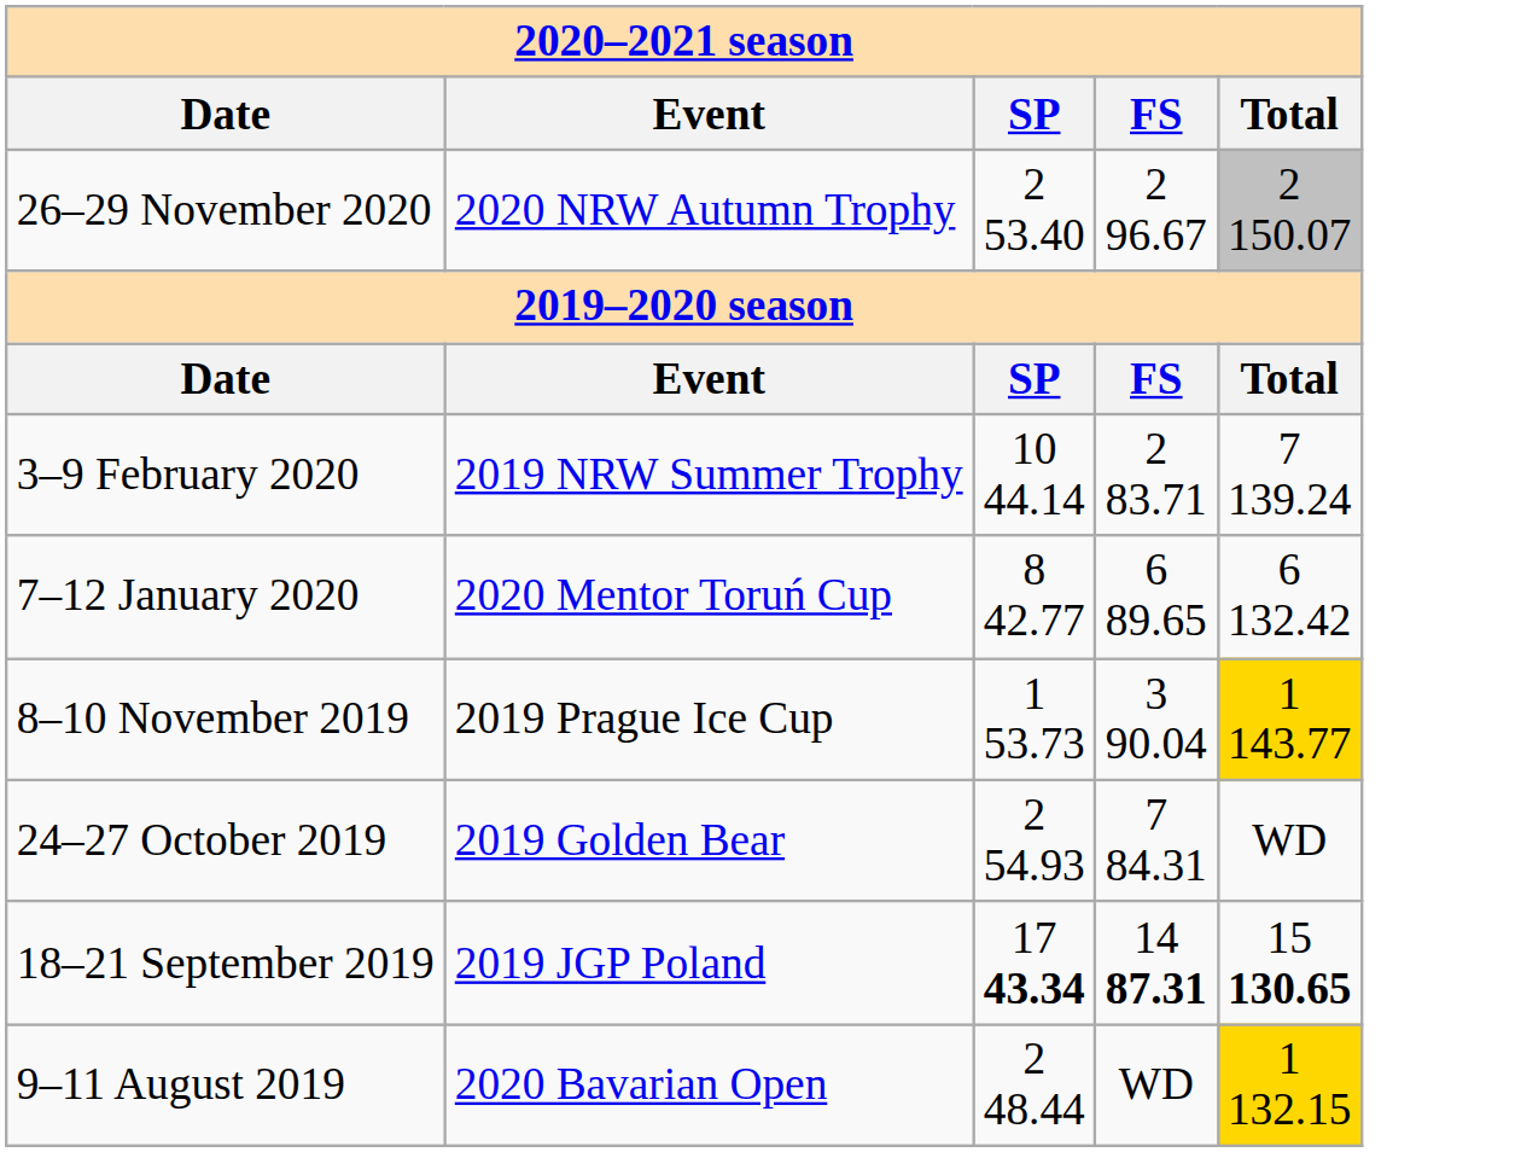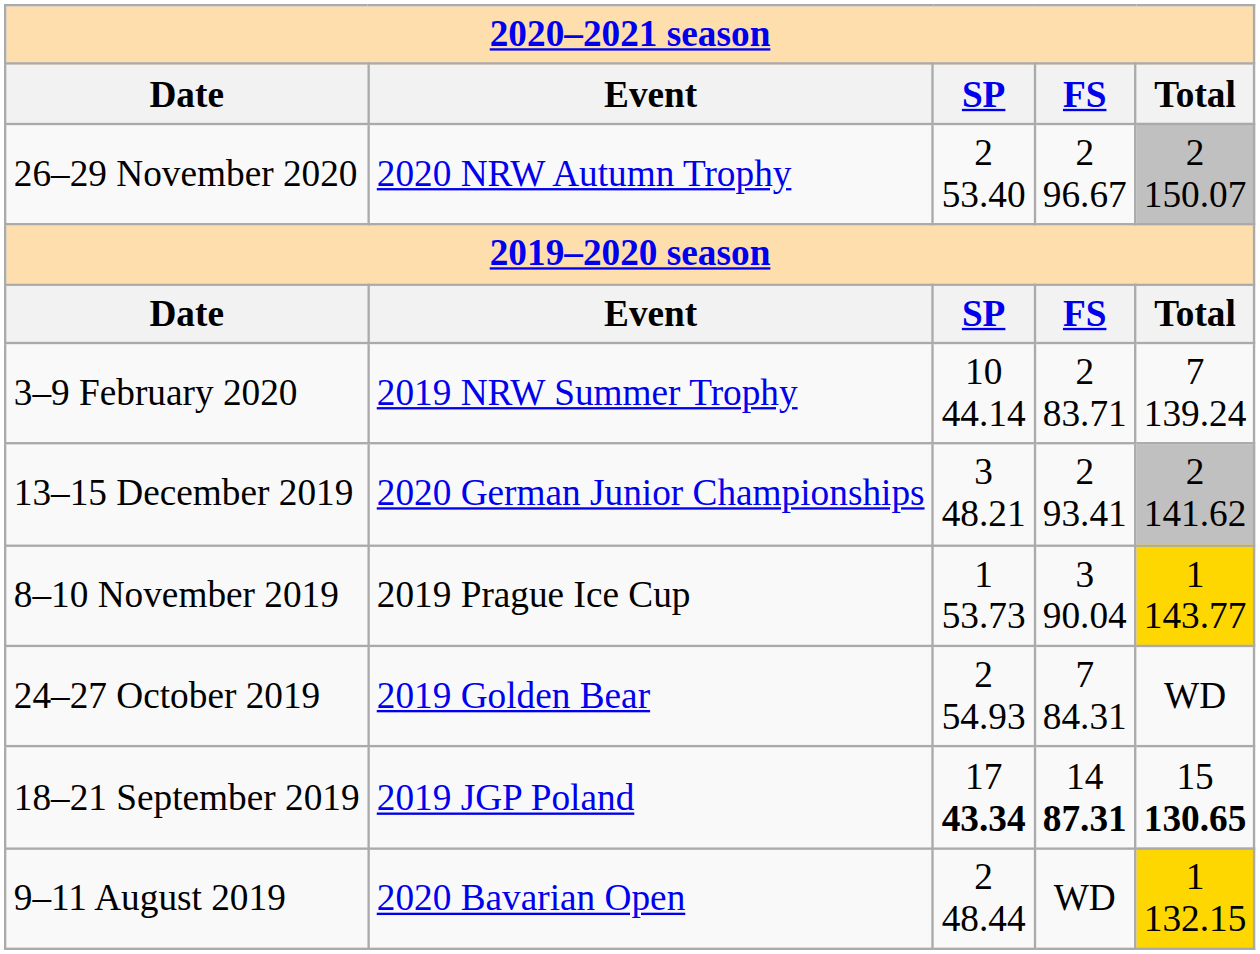 <table class="wikitable">
 <tr>
 <td style="background-color: #ffdead; " colspan=5 align=center><a href='#'><strong>2020–2021 season</strong></a></td>
 </tr>
 <tr>
 <th>Date</th>
 <th>Event</th>
 <th><a href='#'>SP</a></th>
 <th><a href='#'>FS</a></th>
 <th>Total</th>
 </tr>
 <tr>
 <td>26–29 November 2020</td>
 <td><a href='#'>2020 NRW Autumn Trophy</a></td>
 <td align=center>2 <br> 53.40</td>
 <td align=center>2 <br> 96.67</td>
 <td align=center bgcolor=silver>2 <br> 150.07</td>
 </tr>
 <tr>
 <td style="background-color: #ffdead; " colspan=5 align=center><a href='#'><strong>2019–2020 season</strong></a></td>
 </tr>
 <tr>
 <th>Date</th>
 <th>Event</th>
 <th><a href='#'>SP</a></th>
 <th><a href='#'>FS</a></th>
 <th>Total</th>
 </tr>
 <tr>
 <td>3–9 February 2020</td>
 <td><a href='#'>2019 NRW Summer Trophy</a></td>
 <td align=center>10 <br> 44.14</td>
 <td align=center>2 <br> 83.71</td>
 <td align=center>7 <br> 139.24</td>
 </tr>
 <tr>
-<td>7–12 January 2020</td>
-<td><a href='#'>2020 Mentor Toruń Cup</a></td>
-<td align=center>8 <br> 42.77</td>
-<td align=center>6 <br> 89.65</td>
-<td align=center>6 <br> 132.42</td>
+<td>13–15 December 2019</td>
+<td><a href='#'>2020 German Junior Championships</a></td>
+<td align=center>3 <br> 48.21</td>
+<td align=center>2 <br> 93.41</td>
+<td align=center bgcolor=silver>2 <br> 141.62</td>
 </tr>
 <tr>
 <td>8–10 November 2019</td>
 <td>2019 Prague Ice Cup</td>
 <td align=center>1 <br> 53.73</td>
 <td align=center>3 <br> 90.04</td>
 <td align=center bgcolor=gold>1 <br> 143.77</td>
 </tr>
 <tr>
 <td>24–27 October 2019</td>
 <td><a href='#'>2019 Golden Bear</a></td>
 <td align=center>2 <br> 54.93</td>
 <td align=center>7 <br> 84.31</td>
 <td align=center>WD</td>
 </tr>
 <tr>
 <td>18–21 September 2019</td>
 <td><a href='#'>2019 JGP Poland</a></td>
 <td align=center>17 <br> <strong>43.34</strong></td>
 <td align=center>14 <br> <strong>87.31</strong></td>
 <td align=center>15 <br> <strong>130.65</strong></td>
 </tr>
 <tr>
 <td>9–11 August 2019</td>
 <td><a href='#'>2020 Bavarian Open</a></td>
 <td align=center>2 <br> 48.44</td>
 <td align=center>WD</td>
 <td align=center bgcolor=gold>1 <br> 132.15</td>
 </tr>
 </table>
